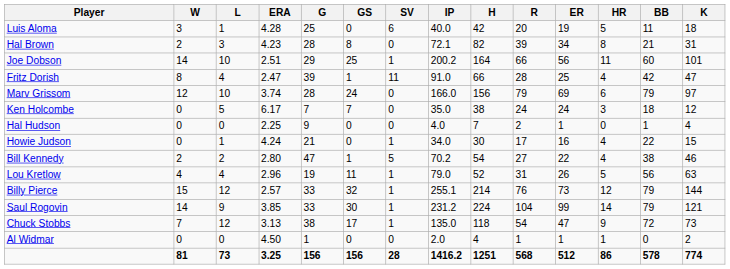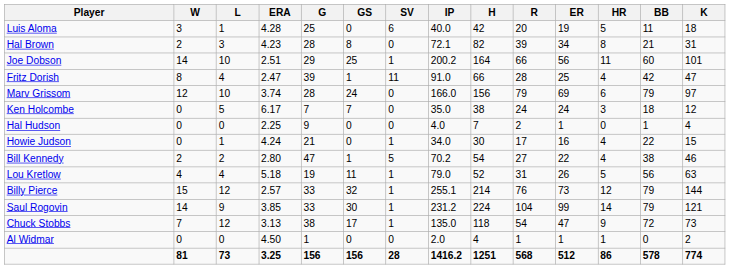 <table class="wikitable sortable">
 <tr>
 <th width="20%">Player</th>
 <th width="5%">W</th>
 <th width="5%">L</th>
 <th width="5%">ERA</th>
 <th width="5%">G</th>
 <th width="5%">GS</th>
 <th width="5%">SV</th>
 <th width="5%">IP</th>
 <th width="5%">H</th>
 <th width="5%">R</th>
 <th width="5%">ER</th>
 <th width="5%">HR</th>
 <th width="5%">BB</th>
 <th width="5%">K</th>
 </tr>
 <tr>
 <td><a href='#'>Luis Aloma</a></td>
 <td>3</td>
 <td>1</td>
 <td>4.28</td>
 <td>25</td>
 <td>0</td>
 <td>6</td>
 <td>40.0</td>
 <td>42</td>
 <td>20</td>
 <td>19</td>
 <td>5</td>
 <td>11</td>
 <td>18</td>
 </tr>
 <tr>
 <td><a href='#'>Hal Brown</a></td>
 <td>2</td>
 <td>3</td>
 <td>4.23</td>
 <td>28</td>
 <td>8</td>
 <td>0</td>
 <td>72.1</td>
 <td>82</td>
 <td>39</td>
 <td>34</td>
 <td>8</td>
 <td>21</td>
 <td>31</td>
 </tr>
 <tr>
 <td><a href='#'>Joe Dobson</a></td>
 <td>14</td>
 <td>10</td>
 <td>2.51</td>
 <td>29</td>
 <td>25</td>
 <td>1</td>
 <td>200.2</td>
 <td>164</td>
 <td>66</td>
 <td>56</td>
 <td>11</td>
 <td>60</td>
 <td>101</td>
 </tr>
 <tr>
 <td><a href='#'>Fritz Dorish</a></td>
 <td>8</td>
 <td>4</td>
 <td>2.47</td>
 <td>39</td>
 <td>1</td>
 <td>11</td>
 <td>91.0</td>
 <td>66</td>
 <td>28</td>
 <td>25</td>
 <td>4</td>
 <td>42</td>
 <td>47</td>
 </tr>
 <tr>
 <td><a href='#'>Marv Grissom</a></td>
 <td>12</td>
 <td>10</td>
 <td>3.74</td>
 <td>28</td>
 <td>24</td>
 <td>0</td>
 <td>166.0</td>
 <td>156</td>
 <td>79</td>
 <td>69</td>
 <td>6</td>
 <td>79</td>
 <td>97</td>
 </tr>
 <tr>
 <td><a href='#'>Ken Holcombe</a></td>
 <td>0</td>
 <td>5</td>
 <td>6.17</td>
 <td>7</td>
 <td>7</td>
 <td>0</td>
 <td>35.0</td>
 <td>38</td>
 <td>24</td>
 <td>24</td>
 <td>3</td>
 <td>18</td>
 <td>12</td>
 </tr>
 <tr>
 <td><a href='#'>Hal Hudson</a></td>
 <td>0</td>
 <td>0</td>
 <td>2.25</td>
 <td>9</td>
 <td>0</td>
 <td>0</td>
 <td>4.0</td>
 <td>7</td>
 <td>2</td>
 <td>1</td>
 <td>0</td>
 <td>1</td>
 <td>4</td>
 </tr>
 <tr>
 <td><a href='#'>Howie Judson</a></td>
 <td>0</td>
 <td>1</td>
 <td>4.24</td>
 <td>21</td>
 <td>0</td>
 <td>1</td>
 <td>34.0</td>
 <td>30</td>
 <td>17</td>
 <td>16</td>
 <td>4</td>
 <td>22</td>
 <td>15</td>
 </tr>
 <tr>
 <td><a href='#'>Bill Kennedy</a></td>
 <td>2</td>
 <td>2</td>
 <td>2.80</td>
 <td>47</td>
 <td>1</td>
 <td>5</td>
 <td>70.2</td>
 <td>54</td>
 <td>27</td>
 <td>22</td>
 <td>4</td>
 <td>38</td>
 <td>46</td>
 </tr>
 <tr>
 <td><a href='#'>Lou Kretlow</a></td>
 <td>4</td>
 <td>4</td>
-<td>2.96</td>
+<td>5.18</td>
 <td>19</td>
 <td>11</td>
 <td>1</td>
 <td>79.0</td>
 <td>52</td>
 <td>31</td>
 <td>26</td>
 <td>5</td>
 <td>56</td>
 <td>63</td>
 </tr>
 <tr>
 <td><a href='#'>Billy Pierce</a></td>
 <td>15</td>
 <td>12</td>
 <td>2.57</td>
 <td>33</td>
 <td>32</td>
 <td>1</td>
 <td>255.1</td>
 <td>214</td>
 <td>76</td>
 <td>73</td>
 <td>12</td>
 <td>79</td>
 <td>144</td>
 </tr>
 <tr>
 <td><a href='#'>Saul Rogovin</a></td>
 <td>14</td>
 <td>9</td>
 <td>3.85</td>
 <td>33</td>
 <td>30</td>
 <td>1</td>
 <td>231.2</td>
 <td>224</td>
 <td>104</td>
 <td>99</td>
 <td>14</td>
 <td>79</td>
 <td>121</td>
 </tr>
 <tr>
 <td><a href='#'>Chuck Stobbs</a></td>
 <td>7</td>
 <td>12</td>
 <td>3.13</td>
 <td>38</td>
 <td>17</td>
 <td>1</td>
 <td>135.0</td>
 <td>118</td>
 <td>54</td>
 <td>47</td>
 <td>9</td>
 <td>72</td>
 <td>73</td>
 </tr>
 <tr>
 <td><a href='#'>Al Widmar</a></td>
 <td>0</td>
 <td>0</td>
 <td>4.50</td>
 <td>1</td>
 <td>0</td>
 <td>0</td>
 <td>2.0</td>
 <td>4</td>
 <td>1</td>
 <td>1</td>
 <td>1</td>
 <td>0</td>
 <td>2</td>
 </tr>
 <tr class="sortbottom">
 <td></td>
 <td><strong>81</strong></td>
 <td><strong>73</strong></td>
 <td><strong>3.25</strong></td>
 <td><strong>156</strong></td>
 <td><strong>156</strong></td>
 <td><strong>28</strong></td>
 <td><strong>1416.2</strong></td>
 <td><strong>1251</strong></td>
 <td><strong>568</strong></td>
 <td><strong>512</strong></td>
 <td><strong>86</strong></td>
 <td><strong>578</strong></td>
 <td><strong>774</strong></td>
 </tr>
 </table>
